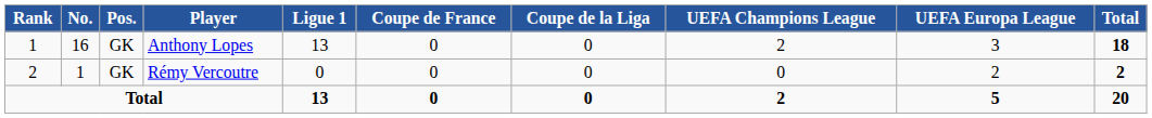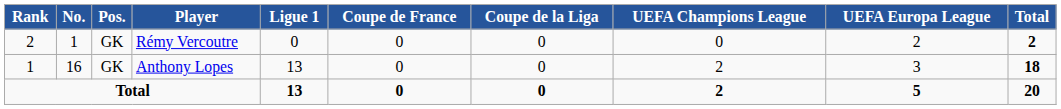 <table class="wikitable sortable" style="text-align:center;width:85%;">
 <tr>
 <th style=background:#26559B;color:#ffffff>Rank</th>
 <th style=background:#26559B;color:#ffffff>No.</th>
 <th style=background:#26559B;color:#ffffff>Pos.</th>
 <th style=background:#26559B;color:#ffffff>Player</th>
 <th style=background:#26559B;color:#ffffff>Ligue 1</th>
 <th style=background:#26559B;color:#ffffff>Coupe de France</th>
 <th style=background:#26559B;color:#ffffff>Coupe de la Liga</th>
 <th style=background:#26559B;color:#ffffff>UEFA Champions League</th>
 <th style=background:#26559B;color:#ffffff>UEFA Europa League</th>
 <th style=background:#26559B;color:#ffffff>Total</th>
 </tr>
 <tr>
+<td>2</td>
+<td>1</td>
+<td>GK</td>
+<td align=left> <a href='#'>Rémy Vercoutre</a></td>
+<td>0</td>
+<td>0</td>
+<td>0</td>
+<td>0</td>
+<td>2</td>
+<td><strong>2</strong></td>
+</tr>
+<tr>
 <td>1</td>
 <td>16</td>
 <td>GK</td>
 <td align=left> <a href='#'>Anthony Lopes</a></td>
 <td>13</td>
 <td>0</td>
 <td>0</td>
 <td>2</td>
 <td>3</td>
 <td><strong>18</strong></td>
 </tr>
 <tr>
-<td>2</td>
-<td>1</td>
-<td>GK</td>
-<td align=left> <a href='#'>Rémy Vercoutre</a></td>
-<td>0</td>
-<td>0</td>
-<td>0</td>
-<td>0</td>
-<td>2</td>
-<td><strong>2</strong></td>
-</tr>
-<tr>
 <td colspan=4><strong>Total</strong></td>
 <td><strong>13</strong></td>
 <td><strong>0</strong></td>
 <td><strong>0</strong></td>
 <td><strong>2</strong></td>
 <td><strong>5</strong></td>
 <td><strong>20</strong></td>
 </tr>
 </table>
